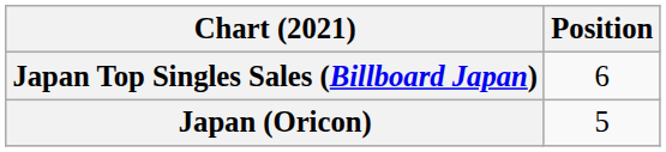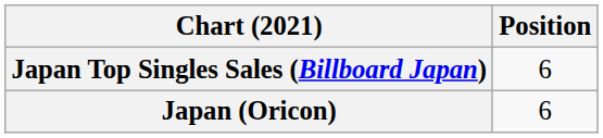 <table class="wikitable plainrowheaders" style="text-align:center">
 <tr>
 <th scope="col">Chart (2021)</th>
 <th scope="col">Position</th>
 </tr>
 <tr>
 <th scope="row">Japan Top Singles Sales (<em><a href='#'>Billboard Japan</a></em>)</th>
 <td>6</td>
 </tr>
 <tr>
 <th scope="row">Japan (Oricon)</th>
-<td>5</td>
+<td>6</td>
 </tr>
 </table>
